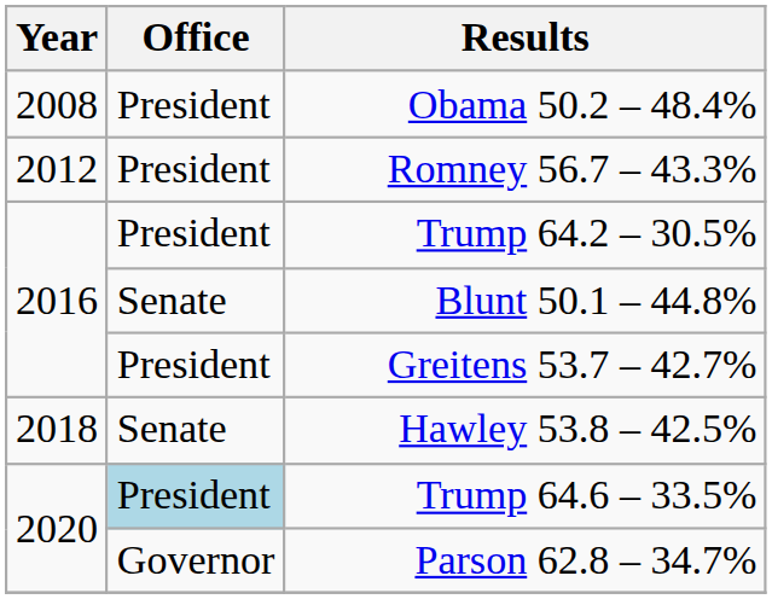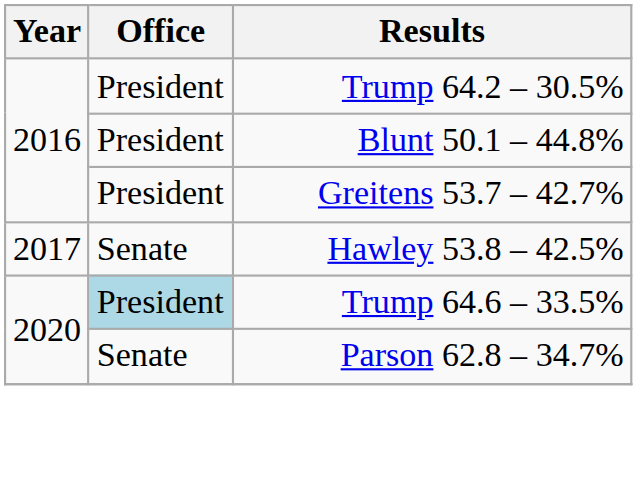 <table class=wikitable>
 <tr>
 <th width="30">Year</th>
 <th width="60">Office</th>
 <th width="180">Results</th>
 </tr>
 <tr>
-<td rowspan="1">2008</td>
-<td>President</td>
-<td align="right" ><a href='#'>Obama</a> 50.2 – 48.4%</td>
-</tr>
-<tr>
-<td rowspan="1">2012</td>
-<td>President</td>
-<td align="right" ><a href='#'>Romney</a> 56.7 – 43.3%</td>
-</tr>
-<tr>
 <td rowspan="3">2016</td>
 <td>President</td>
 <td align="right" ><a href='#'>Trump</a> 64.2 – 30.5%</td>
 </tr>
 <tr>
-<td>Senate</td>
+<td>President</td>
 <td align="right" ><a href='#'>Blunt</a> 50.1 – 44.8%</td>
 </tr>
 <tr>
 <td>President</td>
 <td align="right" ><a href='#'>Greitens</a> 53.7 – 42.7%</td>
 </tr>
 <tr>
-<td rowspan="1">2018</td>
+<td rowspan="1">2017</td>
 <td>Senate</td>
 <td align="right" ><a href='#'>Hawley</a> 53.8 – 42.5%</td>
 </tr>
 <tr>
 <td rowspan="2">2020</td>
 <td style="background: lightblue;">President</td>
 <td align="right" ><a href='#'>Trump</a> 64.6 – 33.5%</td>
 </tr>
 <tr>
-<td>Governor</td>
+<td>Senate</td>
 <td align="right" ><a href='#'>Parson</a> 62.8 – 34.7%</td>
 </tr>
 <tr>
 </tr>
 </table>
